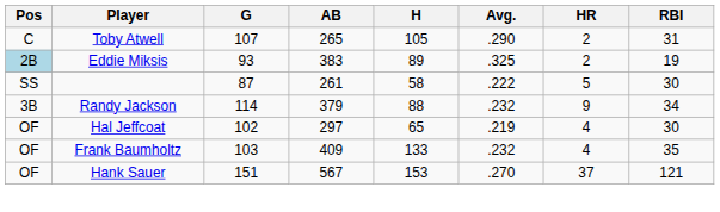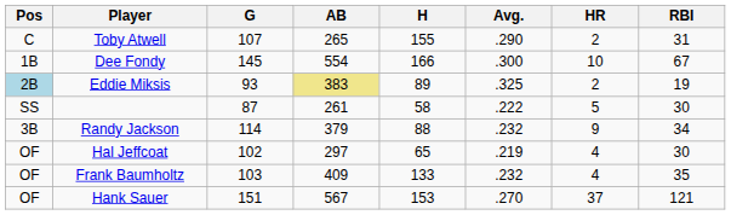 <table class="wikitable sortable">
 <tr>
 <th bgcolor="#DDDDFF" width="5%">Pos</th>
 <th bgcolor="#DDDDFF" width="16%">Player</th>
 <th bgcolor="#DDDDFF" width="9%">G</th>
 <th bgcolor="#DDDDFF" width="9%">AB</th>
 <th bgcolor="#DDDDFF" width="9%">H</th>
 <th bgcolor="#DDDDFF" width="9%">Avg.</th>
 <th bgcolor="#DDDDFF" width="9%">HR</th>
 <th bgcolor="#DDDDFF" width="9%">RBI</th>
 </tr>
 <tr align="center">
 <td>C</td>
 <td><a href='#'>Toby Atwell</a></td>
 <td>107</td>
 <td>265</td>
-<td>105</td>
+<td>155</td>
 <td>.290</td>
 <td>2</td>
 <td>31</td>
 </tr>
 <tr align="center">
+<td>1B</td>
+<td><a href='#'>Dee Fondy</a></td>
+<td>145</td>
+<td>554</td>
+<td>166</td>
+<td>.300</td>
+<td>10</td>
+<td>67</td>
+</tr>
+<tr align="center">
 <td style="background: lightblue;">2B</td>
 <td><a href='#'>Eddie Miksis</a></td>
 <td>93</td>
-<td>383</td>
+<td style="background: khaki;">383</td>
 <td>89</td>
 <td>.325</td>
 <td>2</td>
 <td>19</td>
 </tr>
 <tr align="center">
 <td>SS</td>
 <td></td>
 <td>87</td>
 <td>261</td>
 <td>58</td>
 <td>.222</td>
 <td>5</td>
 <td>30</td>
 </tr>
 <tr align="center">
 <td>3B</td>
 <td><a href='#'>Randy Jackson</a></td>
 <td>114</td>
 <td>379</td>
 <td>88</td>
 <td>.232</td>
 <td>9</td>
 <td>34</td>
 </tr>
 <tr align="center">
 <td>OF</td>
 <td><a href='#'>Hal Jeffcoat</a></td>
 <td>102</td>
 <td>297</td>
 <td>65</td>
 <td>.219</td>
 <td>4</td>
 <td>30</td>
 </tr>
 <tr align="center">
 <td>OF</td>
 <td><a href='#'>Frank Baumholtz</a></td>
 <td>103</td>
 <td>409</td>
 <td>133</td>
 <td>.232</td>
 <td>4</td>
 <td>35</td>
 </tr>
 <tr align="center">
 <td>OF</td>
 <td><a href='#'>Hank Sauer</a></td>
 <td>151</td>
 <td>567</td>
 <td>153</td>
 <td>.270</td>
 <td>37</td>
 <td>121</td>
 </tr>
 </table>
